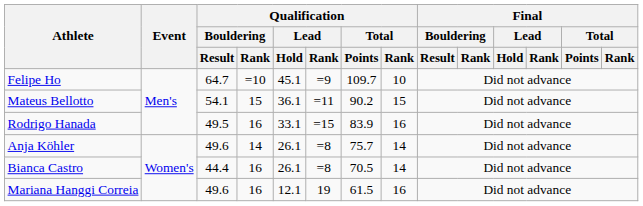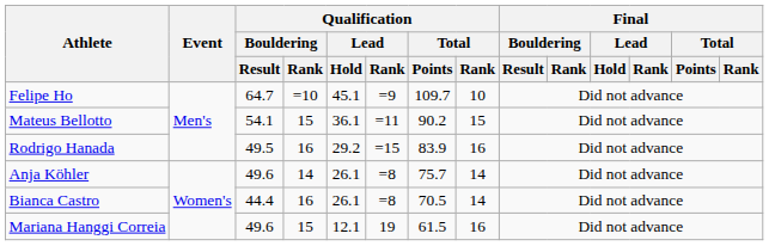 <table class=wikitable style=font-size:90%;text-align:center>
 <tr>
 <th rowspan=3>Athlete</th>
 <th rowspan=3>Event</th>
 <th colspan=6>Qualification</th>
 <th colspan=6>Final</th>
 </tr>
 <tr style=font-size:95%>
 <th colspan=2>Bouldering</th>
 <th colspan=2>Lead</th>
 <th colspan=2>Total</th>
 <th colspan=2>Bouldering</th>
 <th colspan=2>Lead</th>
 <th colspan=2>Total</th>
 </tr>
 <tr style=font-size:95%>
 <th>Result</th>
 <th>Rank</th>
 <th>Hold</th>
 <th>Rank</th>
 <th>Points</th>
 <th>Rank</th>
 <th>Result</th>
 <th>Rank</th>
 <th>Hold</th>
 <th>Rank</th>
 <th>Points</th>
 <th>Rank</th>
 </tr>
 <tr>
 <td align=left><a href='#'>Felipe Ho</a></td>
 <td align=left rowspan=3><a href='#'>Men's</a></td>
 <td>64.7</td>
 <td>=10</td>
 <td>45.1</td>
 <td>=9</td>
 <td>109.7</td>
 <td>10</td>
 <td colspan=6>Did not advance</td>
 </tr>
 <tr>
 <td align=left><a href='#'>Mateus Bellotto</a></td>
 <td>54.1</td>
 <td>15</td>
 <td>36.1</td>
 <td>=11</td>
 <td>90.2</td>
 <td>15</td>
 <td colspan=6>Did not advance</td>
 </tr>
 <tr>
 <td align=left><a href='#'>Rodrigo Hanada</a></td>
 <td>49.5</td>
 <td>16</td>
-<td>33.1</td>
+<td>29.2</td>
 <td>=15</td>
 <td>83.9</td>
 <td>16</td>
 <td colspan=6>Did not advance</td>
 </tr>
 <tr>
 <td align=left><a href='#'>Anja Köhler</a></td>
 <td align=left rowspan=3><a href='#'>Women's</a></td>
 <td>49.6</td>
 <td>14</td>
 <td>26.1</td>
 <td>=8</td>
 <td>75.7</td>
 <td>14</td>
 <td colspan=6>Did not advance</td>
 </tr>
 <tr>
 <td align=left><a href='#'>Bianca Castro</a></td>
 <td>44.4</td>
 <td>16</td>
 <td>26.1</td>
 <td>=8</td>
 <td>70.5</td>
 <td>14</td>
 <td colspan=6>Did not advance</td>
 </tr>
 <tr>
 <td align=left><a href='#'>Mariana Hanggi Correia</a></td>
 <td>49.6</td>
-<td>16</td>
+<td>15</td>
 <td>12.1</td>
 <td>19</td>
 <td>61.5</td>
 <td>16</td>
 <td colspan=6>Did not advance</td>
 </tr>
 </table>
